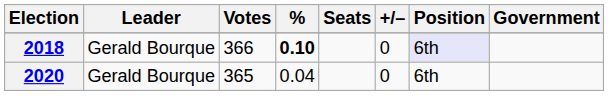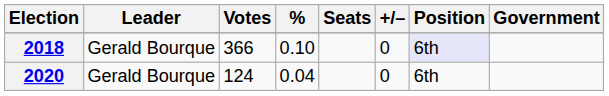 <table class=wikitable style="text-align: left;">
 <tr>
 <th>Election</th>
 <th>Leader</th>
 <th>Votes</th>
 <th>%</th>
 <th>Seats</th>
 <th>+/–</th>
 <th>Position</th>
 <th>Government</th>
 </tr>
 <tr>
 </tr>
 <tr>
 <th><a href='#'>2018</a></th>
 <td>Gerald Bourque</td>
 <td>366</td>
-<td><strong>0.10</strong></td>
+<td>0.10</td>
 <td></td>
 <td> 0</td>
 <td style="background: lavender;"> 6th</td>
 <td></td>
 </tr>
 <tr>
 <th><a href='#'>2020</a></th>
 <td>Gerald Bourque</td>
-<td>365</td>
+<td>124</td>
 <td>0.04</td>
 <td></td>
 <td> 0</td>
 <td> 6th</td>
 <td></td>
 </tr>
 </table>
